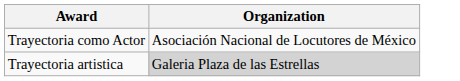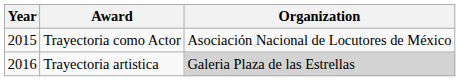 <table class="wikitable" style="font-size: 95%;">
 <tr>
+<th>Year</th>
 <th>Award</th>
 <th>Organization</th>
 </tr>
 <tr>
+<td>2015</td>
 <td>Trayectoria como Actor</td>
 <td>Asociación Nacional de Locutores de México</td>
 </tr>
 <tr>
+<td>2016</td>
 <td>Trayectoria artistica</td>
 <td style="background: lightgrey;">Galeria Plaza de las Estrellas</td>
 </tr>
 </table>
